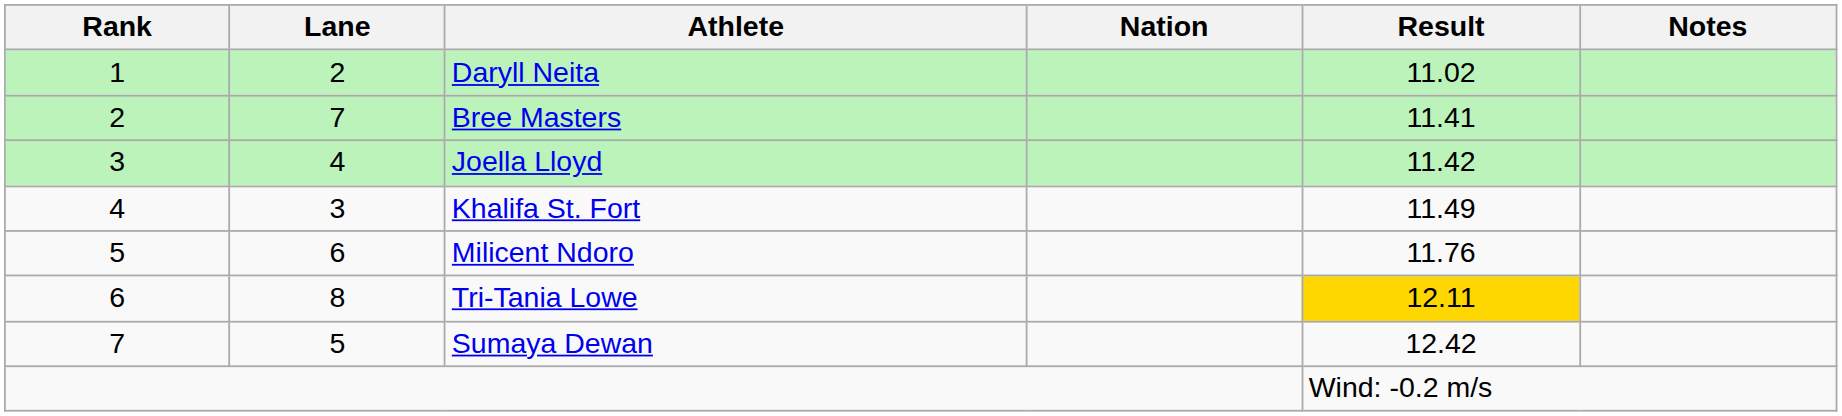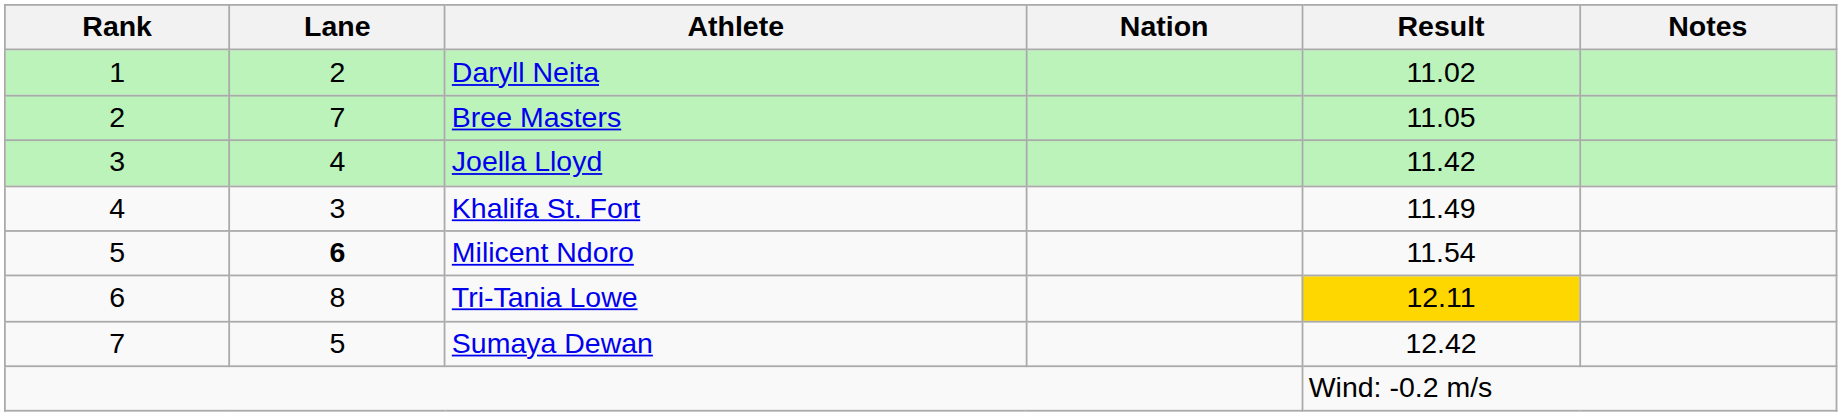 <table class="wikitable sortable" style="text-align:center;width: 65%;">
 <tr>
 <th>Rank</th>
 <th>Lane</th>
 <th>Athlete</th>
 <th>Nation</th>
 <th>Result</th>
 <th>Notes</th>
 </tr>
 <tr bgcolor=#bbf3bb>
 <td>1</td>
 <td>2</td>
 <td align=left><a href='#'>Daryll Neita</a></td>
 <td align=left></td>
 <td>11.02</td>
 <td></td>
 </tr>
 <tr bgcolor=#bbf3bb>
 <td>2</td>
 <td>7</td>
 <td align=left><a href='#'>Bree Masters</a></td>
 <td align=left></td>
-<td>11.41</td>
+<td>11.05</td>
 <td></td>
 </tr>
 <tr bgcolor=#bbf3bb>
 <td>3</td>
 <td>4</td>
 <td align=left><a href='#'>Joella Lloyd</a></td>
 <td align=left></td>
 <td>11.42</td>
 <td></td>
 </tr>
 <tr>
 <td>4</td>
 <td>3</td>
 <td align=left><a href='#'>Khalifa St. Fort</a></td>
 <td align=left></td>
 <td>11.49</td>
 <td></td>
 </tr>
 <tr>
 <td>5</td>
-<td>6</td>
+<td><strong>6</strong></td>
 <td align=left><a href='#'>Milicent Ndoro</a></td>
 <td align=left></td>
-<td>11.76</td>
+<td>11.54</td>
 <td></td>
 </tr>
 <tr>
 <td>6</td>
 <td>8</td>
 <td align=left><a href='#'>Tri-Tania Lowe</a></td>
 <td align=left></td>
 <td style="background: gold;">12.11</td>
 <td></td>
 </tr>
 <tr>
 <td>7</td>
 <td>5</td>
 <td align=left><a href='#'>Sumaya Dewan</a></td>
 <td align=left></td>
 <td>12.42</td>
 <td></td>
 </tr>
 <tr class="sortbottom">
 <td colspan="4"></td>
 <td colspan="2" style="text-align:left;">Wind: -0.2 m/s</td>
 </tr>
 </table>
